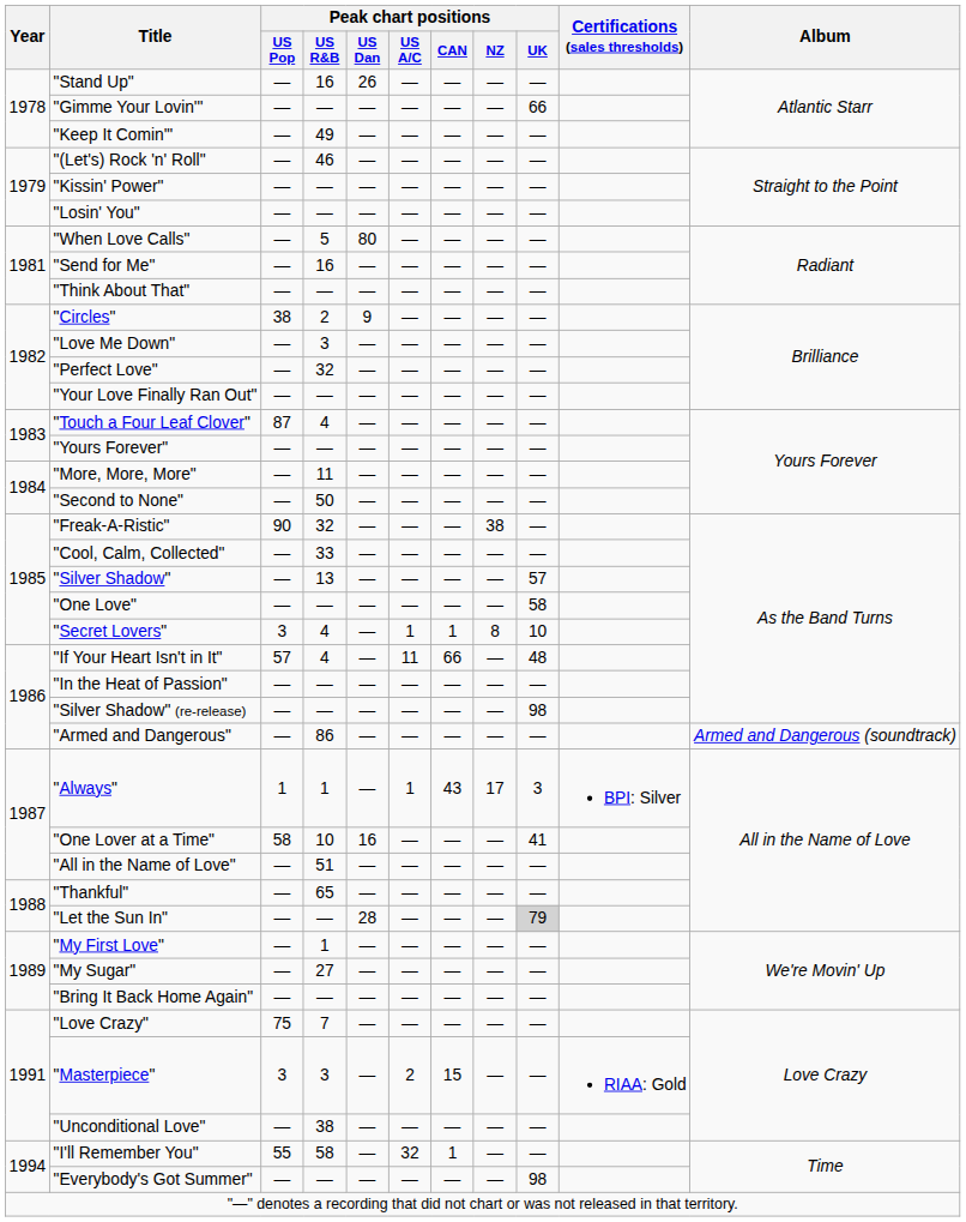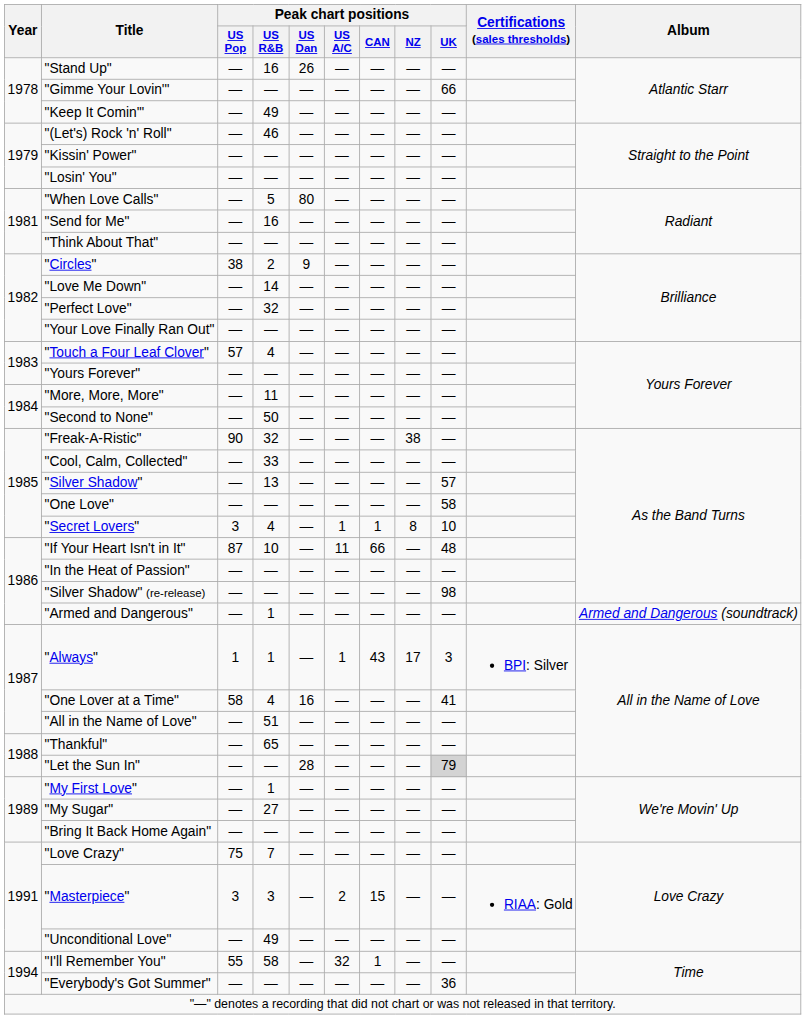 <table class="wikitable" style="text-align:center;">
 <tr>
 <th rowspan="2">Year</th>
 <th rowspan="2">Title</th>
 <th colspan="7">Peak chart positions</th>
 <th rowspan="2"><a href='#'>Certifications</a><br><small>(<a href='#'>sales thresholds</a>)</small></th>
 <th rowspan="2">Album</th>
 </tr>
 <tr style="font-size:smaller;">
 <th width="35"><a href='#'>US Pop</a><br></th>
 <th width="35"><a href='#'>US<br>R&B</a><br></th>
 <th width="35"><a href='#'>US<br>Dan</a><br></th>
 <th width="35"><a href='#'>US<br>A/C</a><br></th>
 <th width="35"><a href='#'>CAN</a><br></th>
 <th width="35"><a href='#'>NZ</a><br></th>
 <th width="35"><a href='#'>UK</a><br></th>
 </tr>
 <tr>
 <td rowspan="3">1978</td>
 <td align="left">"Stand Up"</td>
 <td>—</td>
 <td>16</td>
 <td>26</td>
 <td>—</td>
 <td>—</td>
 <td>—</td>
 <td>—</td>
 <td align=left></td>
 <td align="center" rowspan="3"><em>Atlantic Starr</em></td>
 </tr>
 <tr>
 <td align="left">"Gimme Your Lovin'"</td>
 <td>—</td>
 <td>—</td>
 <td>—</td>
 <td>—</td>
 <td>—</td>
 <td>—</td>
 <td>66</td>
 <td align=left></td>
 </tr>
 <tr>
 <td align="left">"Keep It Comin'"</td>
 <td>—</td>
 <td>49</td>
 <td>—</td>
 <td>—</td>
 <td>—</td>
 <td>—</td>
 <td>—</td>
 <td align=left></td>
 </tr>
 <tr>
 <td rowspan="3">1979</td>
 <td align="left">"(Let's) Rock 'n' Roll"</td>
 <td>—</td>
 <td>46</td>
 <td>—</td>
 <td>—</td>
 <td>—</td>
 <td>—</td>
 <td>—</td>
 <td align=left></td>
 <td align="center" rowspan="3"><em>Straight to the Point</em></td>
 </tr>
 <tr>
 <td align="left">"Kissin' Power"</td>
 <td>—</td>
 <td>—</td>
 <td>—</td>
 <td>—</td>
 <td>—</td>
 <td>—</td>
 <td>—</td>
 <td align=left></td>
 </tr>
 <tr>
 <td align="left">"Losin' You"</td>
 <td>—</td>
 <td>—</td>
 <td>—</td>
 <td>—</td>
 <td>—</td>
 <td>—</td>
 <td>—</td>
 <td align=left></td>
 </tr>
 <tr>
 <td rowspan="3">1981</td>
 <td align="left">"When Love Calls"</td>
 <td>—</td>
 <td>5</td>
 <td>80</td>
 <td>—</td>
 <td>—</td>
 <td>—</td>
 <td>—</td>
 <td align=left></td>
 <td align="center" rowspan="3"><em>Radiant</em></td>
 </tr>
 <tr>
 <td align="left">"Send for Me"</td>
 <td>—</td>
 <td>16</td>
 <td>—</td>
 <td>—</td>
 <td>—</td>
 <td>—</td>
 <td>—</td>
 <td align=left></td>
 </tr>
 <tr>
 <td align="left">"Think About That"</td>
 <td>—</td>
 <td>—</td>
 <td>—</td>
 <td>—</td>
 <td>—</td>
 <td>—</td>
 <td>—</td>
 <td align=left></td>
 </tr>
 <tr>
 <td rowspan="4">1982</td>
 <td align="left">"<a href='#'>Circles</a>"</td>
 <td>38</td>
 <td>2</td>
 <td>9</td>
 <td>—</td>
 <td>—</td>
 <td>—</td>
 <td>—</td>
 <td align=left></td>
 <td align="center" rowspan="4"><em>Brilliance</em></td>
 </tr>
 <tr>
 <td align="left">"Love Me Down"</td>
 <td>—</td>
-<td>3</td>
+<td>14</td>
 <td>—</td>
 <td>—</td>
 <td>—</td>
 <td>—</td>
 <td>—</td>
 <td align=left></td>
 </tr>
 <tr>
 <td align="left">"Perfect Love"</td>
 <td>—</td>
 <td>32</td>
 <td>—</td>
 <td>—</td>
 <td>—</td>
 <td>—</td>
 <td>—</td>
 <td align=left></td>
 </tr>
 <tr>
 <td align="left">"Your Love Finally Ran Out"</td>
 <td>—</td>
 <td>—</td>
 <td>—</td>
 <td>—</td>
 <td>—</td>
 <td>—</td>
 <td>—</td>
 <td align=left></td>
 </tr>
 <tr>
 <td rowspan="2">1983</td>
 <td align="left">"<a href='#'>Touch a Four Leaf Clover</a>"</td>
-<td>87</td>
+<td>57</td>
 <td>4</td>
 <td>—</td>
 <td>—</td>
 <td>—</td>
 <td>—</td>
 <td>—</td>
 <td align=left></td>
 <td align="center" rowspan="4"><em>Yours Forever</em></td>
 </tr>
 <tr>
 <td align="left">"Yours Forever"</td>
 <td>—</td>
 <td>—</td>
 <td>—</td>
 <td>—</td>
 <td>—</td>
 <td>—</td>
 <td>—</td>
 <td align=left></td>
 </tr>
 <tr>
 <td rowspan="2">1984</td>
 <td align="left">"More, More, More"</td>
 <td>—</td>
 <td>11</td>
 <td>—</td>
 <td>—</td>
 <td>—</td>
 <td>—</td>
 <td>—</td>
 <td align=left></td>
 </tr>
 <tr>
 <td align="left">"Second to None"</td>
 <td>—</td>
 <td>50</td>
 <td>—</td>
 <td>—</td>
 <td>—</td>
 <td>—</td>
 <td>—</td>
 <td align=left></td>
 </tr>
 <tr>
 <td rowspan="5">1985</td>
 <td align="left">"Freak-A-Ristic"</td>
 <td>90</td>
 <td>32</td>
 <td>—</td>
 <td>—</td>
 <td>—</td>
 <td>38</td>
 <td>—</td>
 <td align=left></td>
 <td align="center" rowspan="8"><em>As the Band Turns</em></td>
 </tr>
 <tr>
 <td align="left">"Cool, Calm, Collected"</td>
 <td>—</td>
 <td>33</td>
 <td>—</td>
 <td>—</td>
 <td>—</td>
 <td>—</td>
 <td>—</td>
 <td align=left></td>
 </tr>
 <tr>
 <td align="left">"<a href='#'>Silver Shadow</a>"</td>
 <td>—</td>
 <td>13</td>
 <td>—</td>
 <td>—</td>
 <td>—</td>
 <td>—</td>
 <td>57</td>
 <td align=left></td>
 </tr>
 <tr>
 <td align="left">"One Love"</td>
 <td>—</td>
 <td>—</td>
 <td>—</td>
 <td>—</td>
 <td>—</td>
 <td>—</td>
 <td>58</td>
 <td align=left></td>
 </tr>
 <tr>
 <td align="left">"<a href='#'>Secret Lovers</a>"</td>
 <td>3</td>
 <td>4</td>
 <td>—</td>
 <td>1</td>
 <td>1</td>
 <td>8</td>
 <td>10</td>
 <td align=left></td>
 </tr>
 <tr>
 <td rowspan="4">1986</td>
 <td align="left">"If Your Heart Isn't in It"</td>
-<td>57</td>
-<td>4</td>
+<td>87</td>
+<td>10</td>
 <td>—</td>
 <td>11</td>
 <td>66</td>
 <td>—</td>
 <td>48</td>
 <td align=left></td>
 </tr>
 <tr>
 <td align="left">"In the Heat of Passion"</td>
 <td>—</td>
 <td>—</td>
 <td>—</td>
 <td>—</td>
 <td>—</td>
 <td>—</td>
 <td>—</td>
 <td align=left></td>
 </tr>
 <tr>
 <td align="left">"Silver Shadow" <small>(re-release)</small></td>
 <td>—</td>
 <td>—</td>
 <td>—</td>
 <td>—</td>
 <td>—</td>
 <td>—</td>
 <td>98</td>
 <td align=left></td>
 </tr>
 <tr>
 <td align="left">"Armed and Dangerous"</td>
 <td>—</td>
-<td>86</td>
+<td>1</td>
 <td>—</td>
 <td>—</td>
 <td>—</td>
 <td>—</td>
 <td>—</td>
 <td align=left></td>
 <td align="center" rowspan="1"><em><a href='#'>Armed and Dangerous</a> (soundtrack)</em></td>
 </tr>
 <tr>
 <td rowspan="3">1987</td>
 <td align="left">"<a href='#'>Always</a>"</td>
 <td>1</td>
 <td>1</td>
 <td>—</td>
 <td>1</td>
 <td>43</td>
 <td>17</td>
 <td>3</td>
 <td align=left><br><ul><li><a href='#'>BPI</a>: Silver</li></ul></td>
 <td align="center" rowspan="5"><em>All in the Name of Love</em></td>
 </tr>
 <tr>
 <td align="left">"One Lover at a Time"</td>
 <td>58</td>
-<td>10</td>
+<td>4</td>
 <td>16</td>
 <td>—</td>
 <td>—</td>
 <td>—</td>
 <td>41</td>
 <td align=left></td>
 </tr>
 <tr>
 <td align="left">"All in the Name of Love"</td>
 <td>—</td>
 <td>51</td>
 <td>—</td>
 <td>—</td>
 <td>—</td>
 <td>—</td>
 <td>—</td>
 <td align=left></td>
 </tr>
 <tr>
 <td rowspan="2">1988</td>
 <td align="left">"Thankful"</td>
 <td>—</td>
 <td>65</td>
 <td>—</td>
 <td>—</td>
 <td>—</td>
 <td>—</td>
 <td>—</td>
 <td align=left></td>
 </tr>
 <tr>
 <td align="left">"Let the Sun In"</td>
 <td>—</td>
 <td>—</td>
 <td>28</td>
 <td>—</td>
 <td>—</td>
 <td>—</td>
 <td style="background: lightgrey;">79</td>
 <td align=left></td>
 </tr>
 <tr>
 <td rowspan="3">1989</td>
 <td align="left">"<a href='#'>My First Love</a>"</td>
 <td>—</td>
 <td>1</td>
 <td>—</td>
 <td>—</td>
 <td>—</td>
 <td>—</td>
 <td>—</td>
 <td align=left></td>
 <td align="center" rowspan="3"><em>We're Movin' Up</em></td>
 </tr>
 <tr>
 <td align="left">"My Sugar"</td>
 <td>—</td>
 <td>27</td>
 <td>—</td>
 <td>—</td>
 <td>—</td>
 <td>—</td>
 <td>—</td>
 <td align=left></td>
 </tr>
 <tr>
 <td align="left">"Bring It Back Home Again"</td>
 <td>—</td>
 <td>—</td>
 <td>—</td>
 <td>—</td>
 <td>—</td>
 <td>—</td>
 <td>—</td>
 <td align=left></td>
 </tr>
 <tr>
 <td rowspan="3">1991</td>
 <td align="left">"Love Crazy"</td>
 <td>75</td>
 <td>7</td>
 <td>—</td>
 <td>—</td>
 <td>—</td>
 <td>—</td>
 <td>—</td>
 <td align=left></td>
 <td align="center" rowspan="3"><em>Love Crazy</em></td>
 </tr>
 <tr>
 <td align="left">"<a href='#'>Masterpiece</a>"</td>
 <td>3</td>
 <td>3</td>
 <td>—</td>
 <td>2</td>
 <td>15</td>
 <td>—</td>
 <td>—</td>
 <td align=left><br><ul><li><a href='#'>RIAA</a>: Gold</li></ul></td>
 </tr>
 <tr>
 <td align="left">"Unconditional Love"</td>
 <td>—</td>
-<td>38</td>
+<td>49</td>
 <td>—</td>
 <td>—</td>
 <td>—</td>
 <td>—</td>
 <td>—</td>
 <td align=left></td>
 </tr>
 <tr>
 <td rowspan="2">1994</td>
 <td align="left">"I'll Remember You"</td>
 <td>55</td>
 <td>58</td>
 <td>—</td>
 <td>32</td>
 <td>1</td>
 <td>—</td>
 <td>—</td>
 <td align=left></td>
 <td align="center" rowspan="2"><em>Time</em></td>
 </tr>
 <tr>
 <td align="left">"Everybody's Got Summer"</td>
 <td>—</td>
 <td>—</td>
 <td>—</td>
 <td>—</td>
 <td>—</td>
 <td>—</td>
-<td>98</td>
+<td>36</td>
 <td align=left></td>
 </tr>
 <tr>
 <td colspan="15" style="font-size:90%">"—" denotes a recording that did not chart or was not released in that territory.</td>
 </tr>
 </table>
